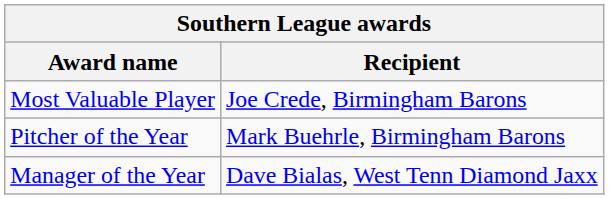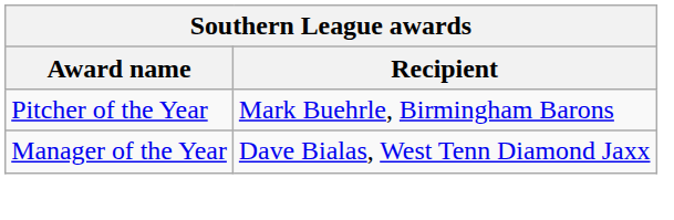 <table class="wikitable">
 <tr>
 <th colspan="2">Southern League awards</th>
 </tr>
 <tr>
 <th>Award name</th>
 <th>Recipient</th>
-</tr>
-<tr>
-<td><a href='#'>Most Valuable Player</a></td>
-<td><a href='#'>Joe Crede</a>, <a href='#'>Birmingham Barons</a></td>
 </tr>
 <tr>
 <td><a href='#'>Pitcher of the Year</a></td>
 <td><a href='#'>Mark Buehrle</a>, <a href='#'>Birmingham Barons</a></td>
 </tr>
 <tr>
 <td><a href='#'>Manager of the Year</a></td>
 <td><a href='#'>Dave Bialas</a>, <a href='#'>West Tenn Diamond Jaxx</a></td>
 </tr>
 </table>
